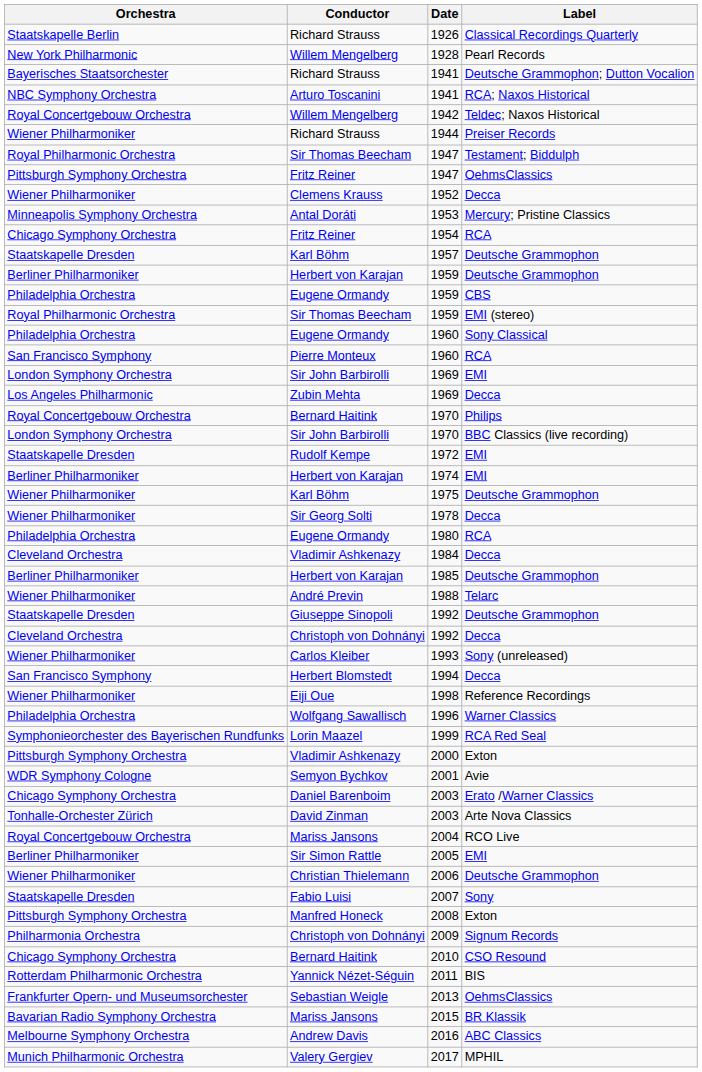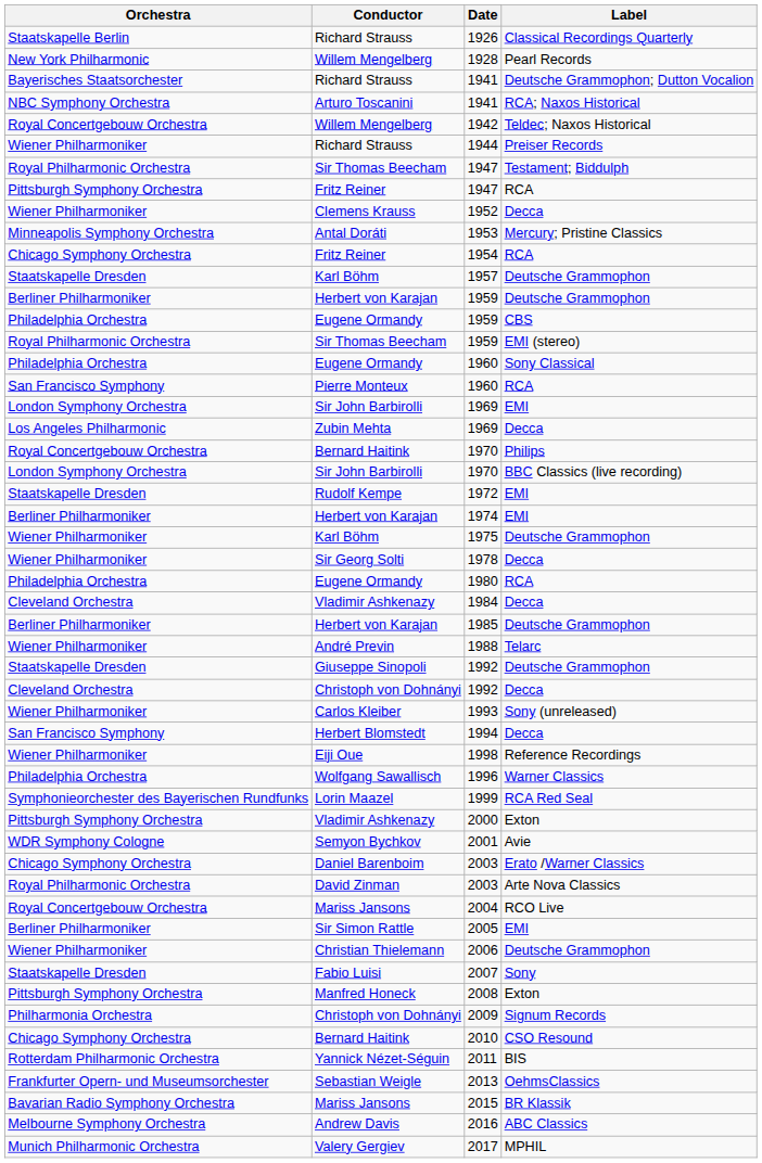 <table class="wikitable sortable plainrowheaders" style="text-align: left; margin-right: 0;">
 <tr>
 <th scope="col">Orchestra</th>
 <th scope="col">Conductor</th>
 <th scope="col">Date</th>
 <th scope="col">Label</th>
 </tr>
 <tr>
 <td><a href='#'>Staatskapelle Berlin</a></td>
 <td>Richard Strauss</td>
 <td>1926</td>
 <td><a href='#'>Classical Recordings Quarterly</a></td>
 </tr>
 <tr>
 <td><a href='#'>New York Philharmonic</a></td>
 <td><a href='#'>Willem Mengelberg</a></td>
 <td>1928</td>
 <td>Pearl Records</td>
 </tr>
 <tr>
 <td><a href='#'>Bayerisches Staatsorchester</a></td>
 <td>Richard Strauss</td>
 <td>1941</td>
 <td><a href='#'>Deutsche Grammophon</a>; <a href='#'>Dutton Vocalion</a></td>
 </tr>
 <tr>
 <td><a href='#'>NBC Symphony Orchestra</a></td>
 <td><a href='#'>Arturo Toscanini</a></td>
 <td>1941</td>
 <td><a href='#'>RCA</a>; <a href='#'>Naxos Historical</a></td>
 </tr>
 <tr>
 <td><a href='#'>Royal Concertgebouw Orchestra</a></td>
 <td><a href='#'>Willem Mengelberg</a></td>
 <td>1942</td>
 <td><a href='#'>Teldec</a>; Naxos Historical</td>
 </tr>
 <tr>
 <td><a href='#'>Wiener Philharmoniker</a></td>
 <td>Richard Strauss</td>
 <td>1944</td>
 <td><a href='#'>Preiser Records</a></td>
 </tr>
 <tr>
 <td><a href='#'>Royal Philharmonic Orchestra</a></td>
 <td><a href='#'>Sir Thomas Beecham</a></td>
 <td>1947</td>
 <td><a href='#'>Testament</a>; <a href='#'>Biddulph</a></td>
 </tr>
 <tr>
 <td><a href='#'>Pittsburgh Symphony Orchestra</a></td>
 <td><a href='#'>Fritz Reiner</a></td>
 <td>1947</td>
-<td><a href='#'>OehmsClassics</a></td>
+<td>RCA</td>
 </tr>
 <tr>
 <td><a href='#'>Wiener Philharmoniker</a></td>
 <td><a href='#'>Clemens Krauss</a></td>
 <td>1952</td>
 <td><a href='#'>Decca</a></td>
 </tr>
 <tr>
 <td><a href='#'>Minneapolis Symphony Orchestra</a></td>
 <td><a href='#'>Antal Doráti</a></td>
 <td>1953</td>
 <td><a href='#'>Mercury</a>; Pristine Classics</td>
 </tr>
 <tr>
 <td><a href='#'>Chicago Symphony Orchestra</a></td>
 <td><a href='#'>Fritz Reiner</a></td>
 <td>1954</td>
 <td><a href='#'>RCA</a></td>
 </tr>
 <tr>
 <td><a href='#'>Staatskapelle Dresden</a></td>
 <td><a href='#'>Karl Böhm</a></td>
 <td>1957</td>
 <td><a href='#'>Deutsche Grammophon</a></td>
 </tr>
 <tr>
 <td><a href='#'>Berliner Philharmoniker</a></td>
 <td><a href='#'>Herbert von Karajan</a></td>
 <td>1959</td>
 <td><a href='#'>Deutsche Grammophon</a></td>
 </tr>
 <tr>
 <td><a href='#'>Philadelphia Orchestra</a></td>
 <td><a href='#'>Eugene Ormandy</a></td>
 <td>1959</td>
 <td><a href='#'>CBS</a></td>
 </tr>
 <tr>
 <td><a href='#'>Royal Philharmonic Orchestra</a></td>
 <td><a href='#'>Sir Thomas Beecham</a></td>
 <td>1959</td>
 <td><a href='#'>EMI</a> (stereo)</td>
 </tr>
 <tr>
 <td><a href='#'>Philadelphia Orchestra</a></td>
 <td><a href='#'>Eugene Ormandy</a></td>
 <td>1960</td>
 <td><a href='#'>Sony Classical</a></td>
 </tr>
 <tr>
 <td><a href='#'>San Francisco Symphony</a></td>
 <td><a href='#'>Pierre Monteux</a></td>
 <td>1960</td>
 <td><a href='#'>RCA</a></td>
 </tr>
 <tr>
 <td><a href='#'>London Symphony Orchestra</a></td>
 <td><a href='#'>Sir John Barbirolli</a></td>
 <td>1969</td>
 <td><a href='#'>EMI</a></td>
 </tr>
 <tr>
 <td><a href='#'>Los Angeles Philharmonic</a></td>
 <td><a href='#'>Zubin Mehta</a></td>
 <td>1969</td>
 <td><a href='#'>Decca</a></td>
 </tr>
 <tr>
 <td><a href='#'>Royal Concertgebouw Orchestra</a></td>
 <td><a href='#'>Bernard Haitink</a></td>
 <td>1970</td>
 <td><a href='#'>Philips</a></td>
 </tr>
 <tr>
 <td><a href='#'>London Symphony Orchestra</a></td>
 <td><a href='#'>Sir John Barbirolli</a></td>
 <td>1970</td>
 <td><a href='#'>BBC</a> Classics (live recording)</td>
 </tr>
 <tr>
 <td><a href='#'>Staatskapelle Dresden</a></td>
 <td><a href='#'>Rudolf Kempe</a></td>
 <td>1972</td>
 <td><a href='#'>EMI</a></td>
 </tr>
 <tr>
 <td><a href='#'>Berliner Philharmoniker</a></td>
 <td><a href='#'>Herbert von Karajan</a></td>
 <td>1974</td>
 <td><a href='#'>EMI</a></td>
 </tr>
 <tr>
 <td><a href='#'>Wiener Philharmoniker</a></td>
 <td><a href='#'>Karl Böhm</a></td>
 <td>1975</td>
 <td><a href='#'>Deutsche Grammophon</a></td>
 </tr>
 <tr>
 <td><a href='#'>Wiener Philharmoniker</a></td>
 <td><a href='#'>Sir Georg Solti</a></td>
 <td>1978</td>
 <td><a href='#'>Decca</a></td>
 </tr>
 <tr>
 <td><a href='#'>Philadelphia Orchestra</a></td>
 <td><a href='#'>Eugene Ormandy</a></td>
 <td>1980</td>
 <td><a href='#'>RCA</a></td>
 </tr>
 <tr>
 <td><a href='#'>Cleveland Orchestra</a></td>
 <td><a href='#'>Vladimir Ashkenazy</a></td>
 <td>1984</td>
 <td><a href='#'>Decca</a></td>
 </tr>
 <tr>
 <td><a href='#'>Berliner Philharmoniker</a></td>
 <td><a href='#'>Herbert von Karajan</a></td>
 <td>1985</td>
 <td><a href='#'>Deutsche Grammophon</a></td>
 </tr>
 <tr>
 <td><a href='#'>Wiener Philharmoniker</a></td>
 <td><a href='#'>André Previn</a></td>
 <td>1988</td>
 <td><a href='#'>Telarc</a></td>
 </tr>
 <tr>
 <td><a href='#'>Staatskapelle Dresden</a></td>
 <td><a href='#'>Giuseppe Sinopoli</a></td>
 <td>1992</td>
 <td><a href='#'>Deutsche Grammophon</a></td>
 </tr>
 <tr>
 <td><a href='#'>Cleveland Orchestra</a></td>
 <td><a href='#'>Christoph von Dohnányi</a></td>
 <td>1992</td>
 <td><a href='#'>Decca</a></td>
 </tr>
 <tr>
 <td><a href='#'>Wiener Philharmoniker</a></td>
 <td><a href='#'>Carlos Kleiber</a></td>
 <td>1993</td>
 <td><a href='#'>Sony</a> (unreleased)</td>
 </tr>
 <tr>
 <td><a href='#'>San Francisco Symphony</a></td>
 <td><a href='#'>Herbert Blomstedt</a></td>
 <td>1994</td>
 <td><a href='#'>Decca</a></td>
 </tr>
 <tr>
 <td><a href='#'>Wiener Philharmoniker</a></td>
 <td><a href='#'>Eiji Oue</a></td>
 <td>1998</td>
 <td>Reference Recordings</td>
 </tr>
 <tr>
 <td><a href='#'>Philadelphia Orchestra</a></td>
 <td><a href='#'>Wolfgang Sawallisch</a></td>
 <td>1996</td>
 <td><a href='#'>Warner Classics</a></td>
 </tr>
 <tr>
 <td><a href='#'>Symphonieorchester des Bayerischen Rundfunks</a></td>
 <td><a href='#'>Lorin Maazel</a></td>
 <td>1999</td>
 <td><a href='#'>RCA Red Seal</a></td>
 </tr>
 <tr>
 <td><a href='#'>Pittsburgh Symphony Orchestra</a></td>
 <td><a href='#'>Vladimir Ashkenazy</a></td>
 <td>2000</td>
 <td>Exton</td>
 </tr>
 <tr>
 <td><a href='#'>WDR Symphony Cologne</a></td>
 <td><a href='#'>Semyon Bychkov</a></td>
 <td>2001</td>
 <td>Avie</td>
 </tr>
 <tr>
 <td><a href='#'>Chicago Symphony Orchestra</a></td>
 <td><a href='#'>Daniel Barenboim</a></td>
 <td>2003</td>
 <td><a href='#'>Erato</a> /<a href='#'>Warner Classics</a></td>
 </tr>
 <tr>
-<td><a href='#'>Tonhalle-Orchester Zürich</a></td>
+<td><a href='#'>Royal Philharmonic Orchestra</a></td>
 <td><a href='#'>David Zinman</a></td>
 <td>2003</td>
 <td>Arte Nova Classics</td>
 </tr>
 <tr>
 <td><a href='#'>Royal Concertgebouw Orchestra</a></td>
 <td><a href='#'>Mariss Jansons</a></td>
 <td>2004</td>
 <td>RCO Live</td>
 </tr>
 <tr>
 <td><a href='#'>Berliner Philharmoniker</a></td>
 <td><a href='#'>Sir Simon Rattle</a></td>
 <td>2005</td>
 <td><a href='#'>EMI</a></td>
 </tr>
 <tr>
 <td><a href='#'>Wiener Philharmoniker</a></td>
 <td><a href='#'>Christian Thielemann</a></td>
 <td>2006</td>
 <td><a href='#'>Deutsche Grammophon</a></td>
 </tr>
 <tr>
 <td><a href='#'>Staatskapelle Dresden</a></td>
 <td><a href='#'>Fabio Luisi</a></td>
 <td>2007</td>
 <td><a href='#'>Sony</a></td>
 </tr>
 <tr>
 <td><a href='#'>Pittsburgh Symphony Orchestra</a></td>
 <td><a href='#'>Manfred Honeck</a></td>
 <td>2008</td>
 <td>Exton</td>
 </tr>
 <tr>
 <td><a href='#'>Philharmonia Orchestra</a></td>
 <td><a href='#'>Christoph von Dohnányi</a></td>
 <td>2009</td>
 <td><a href='#'>Signum Records</a></td>
 </tr>
 <tr>
 <td><a href='#'>Chicago Symphony Orchestra</a></td>
 <td><a href='#'>Bernard Haitink</a></td>
 <td>2010</td>
 <td><a href='#'>CSO Resound</a></td>
 </tr>
 <tr>
 <td><a href='#'>Rotterdam Philharmonic Orchestra</a></td>
 <td><a href='#'>Yannick Nézet-Séguin</a></td>
 <td>2011</td>
 <td>BIS</td>
 </tr>
 <tr>
 <td><a href='#'>Frankfurter Opern- und Museumsorchester</a></td>
 <td><a href='#'>Sebastian Weigle</a></td>
 <td>2013</td>
 <td><a href='#'>OehmsClassics</a></td>
 </tr>
 <tr>
 <td><a href='#'>Bavarian Radio Symphony Orchestra</a></td>
 <td><a href='#'>Mariss Jansons</a></td>
 <td>2015</td>
 <td><a href='#'>BR Klassik</a></td>
 </tr>
 <tr>
 <td><a href='#'>Melbourne Symphony Orchestra</a></td>
 <td><a href='#'>Andrew Davis</a></td>
 <td>2016</td>
 <td><a href='#'>ABC Classics</a></td>
 </tr>
 <tr>
 <td><a href='#'>Munich Philharmonic Orchestra</a></td>
 <td><a href='#'>Valery Gergiev</a></td>
 <td>2017</td>
 <td>MPHIL</td>
 </tr>
 </table>
